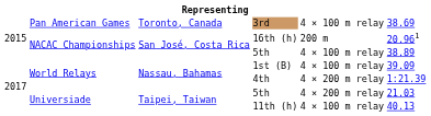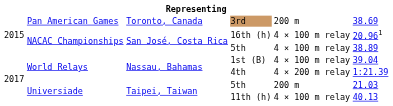 <table>
 <tr>
 <th colspan="6">Representing </th>
 </tr>
 <tr>
 <td rowspan=3>2015</td>
 <td><a href='#'>Pan American Games</a></td>
 <td><a href='#'>Toronto, Canada</a></td>
 <td bgcolor=cc9966>3rd</td>
-<td>4 × 100 m relay</td>
+<td>200 m</td>
 <td><a href='#'>38.69</a></td>
 </tr>
 <tr>
 <td rowspan=2><a href='#'>NACAC Championships</a></td>
 <td rowspan=2><a href='#'>San José, Costa Rica</a></td>
 <td>16th (h)</td>
-<td>200 m</td>
+<td>4 × 100 m relay</td>
 <td><a href='#'>20.96</a><sup>1</sup></td>
 </tr>
 <tr>
 <td>5th</td>
 <td>4 × 100 m relay</td>
 <td><a href='#'>38.89</a></td>
 </tr>
 <tr>
 <td rowspan=4>2017</td>
 <td rowspan=2><a href='#'>World Relays</a></td>
 <td rowspan=2><a href='#'>Nassau, Bahamas</a></td>
 <td>1st (B)</td>
 <td>4 × 100 m relay</td>
-<td><a href='#'>39.09</a></td>
+<td><a href='#'>39.04</a></td>
 </tr>
 <tr>
 <td>4th</td>
 <td>4 × 200 m relay</td>
 <td><a href='#'>1:21.39</a></td>
 </tr>
 <tr>
 <td rowspan=2><a href='#'>Universiade</a></td>
 <td rowspan=2><a href='#'>Taipei, Taiwan</a></td>
 <td>5th</td>
-<td>4 × 200 m relay</td>
+<td>200 m</td>
 <td><a href='#'>21.03</a></td>
 </tr>
 <tr>
 <td>11th (h)</td>
 <td>4 × 100 m relay</td>
 <td><a href='#'>40.13</a></td>
 </tr>
 </table>
